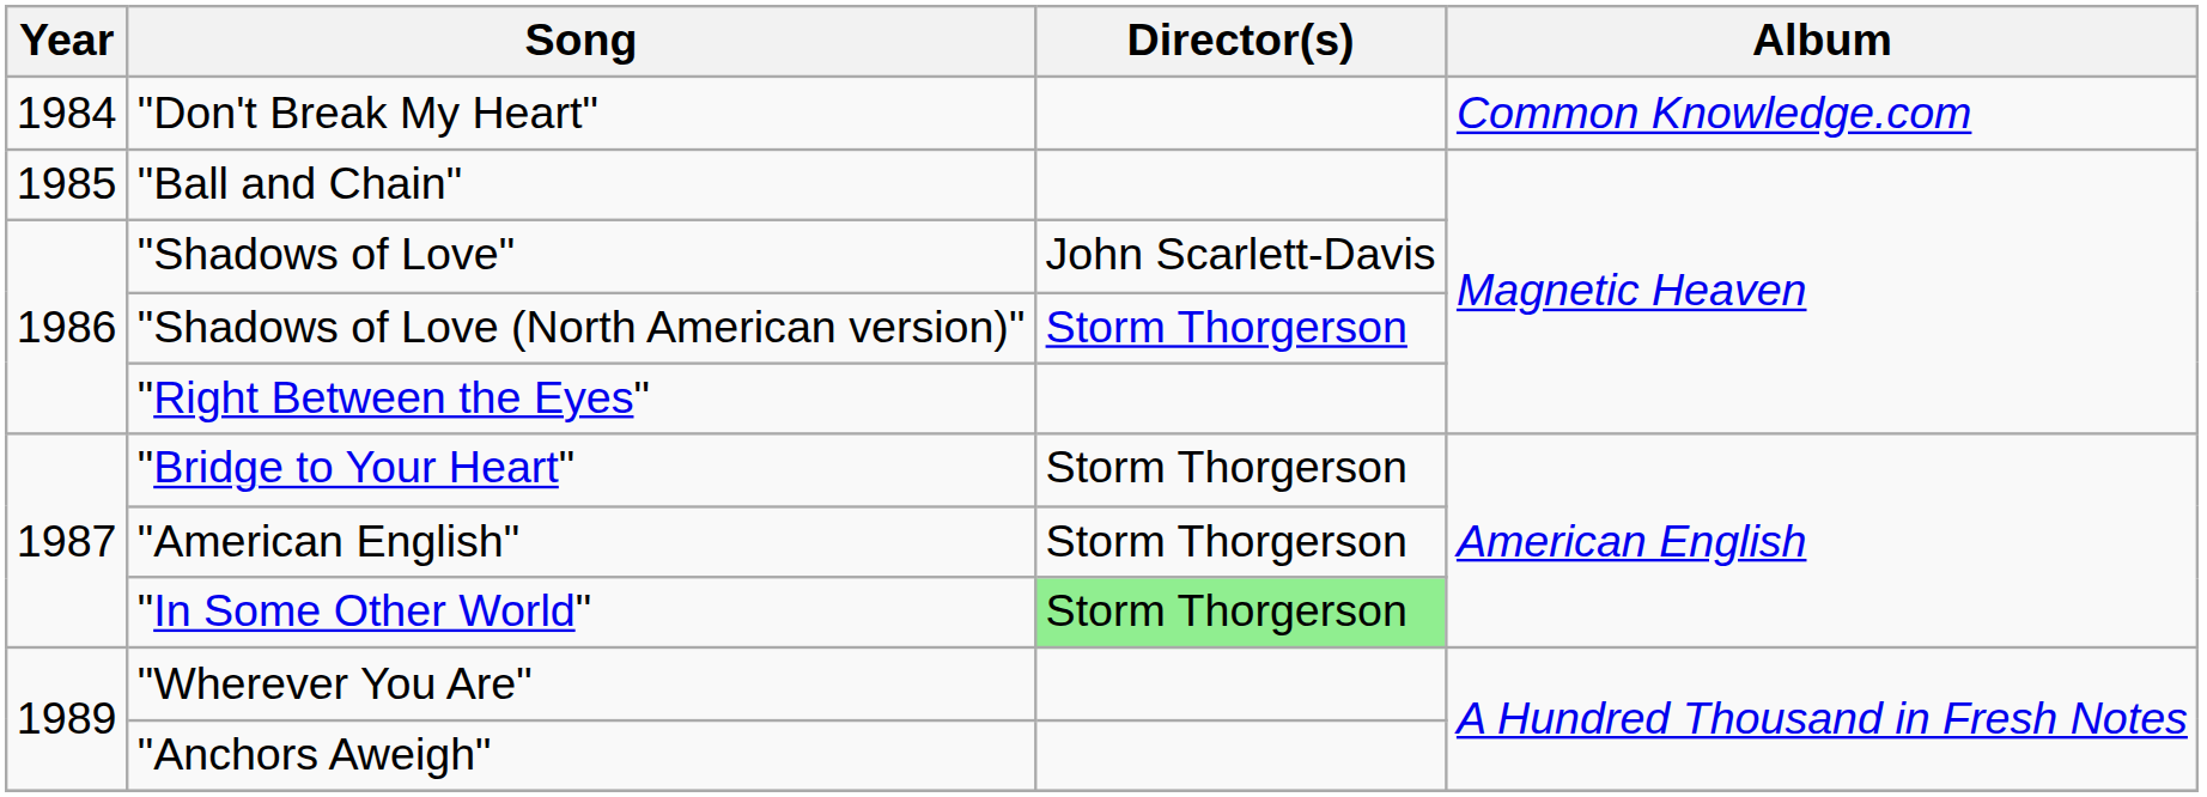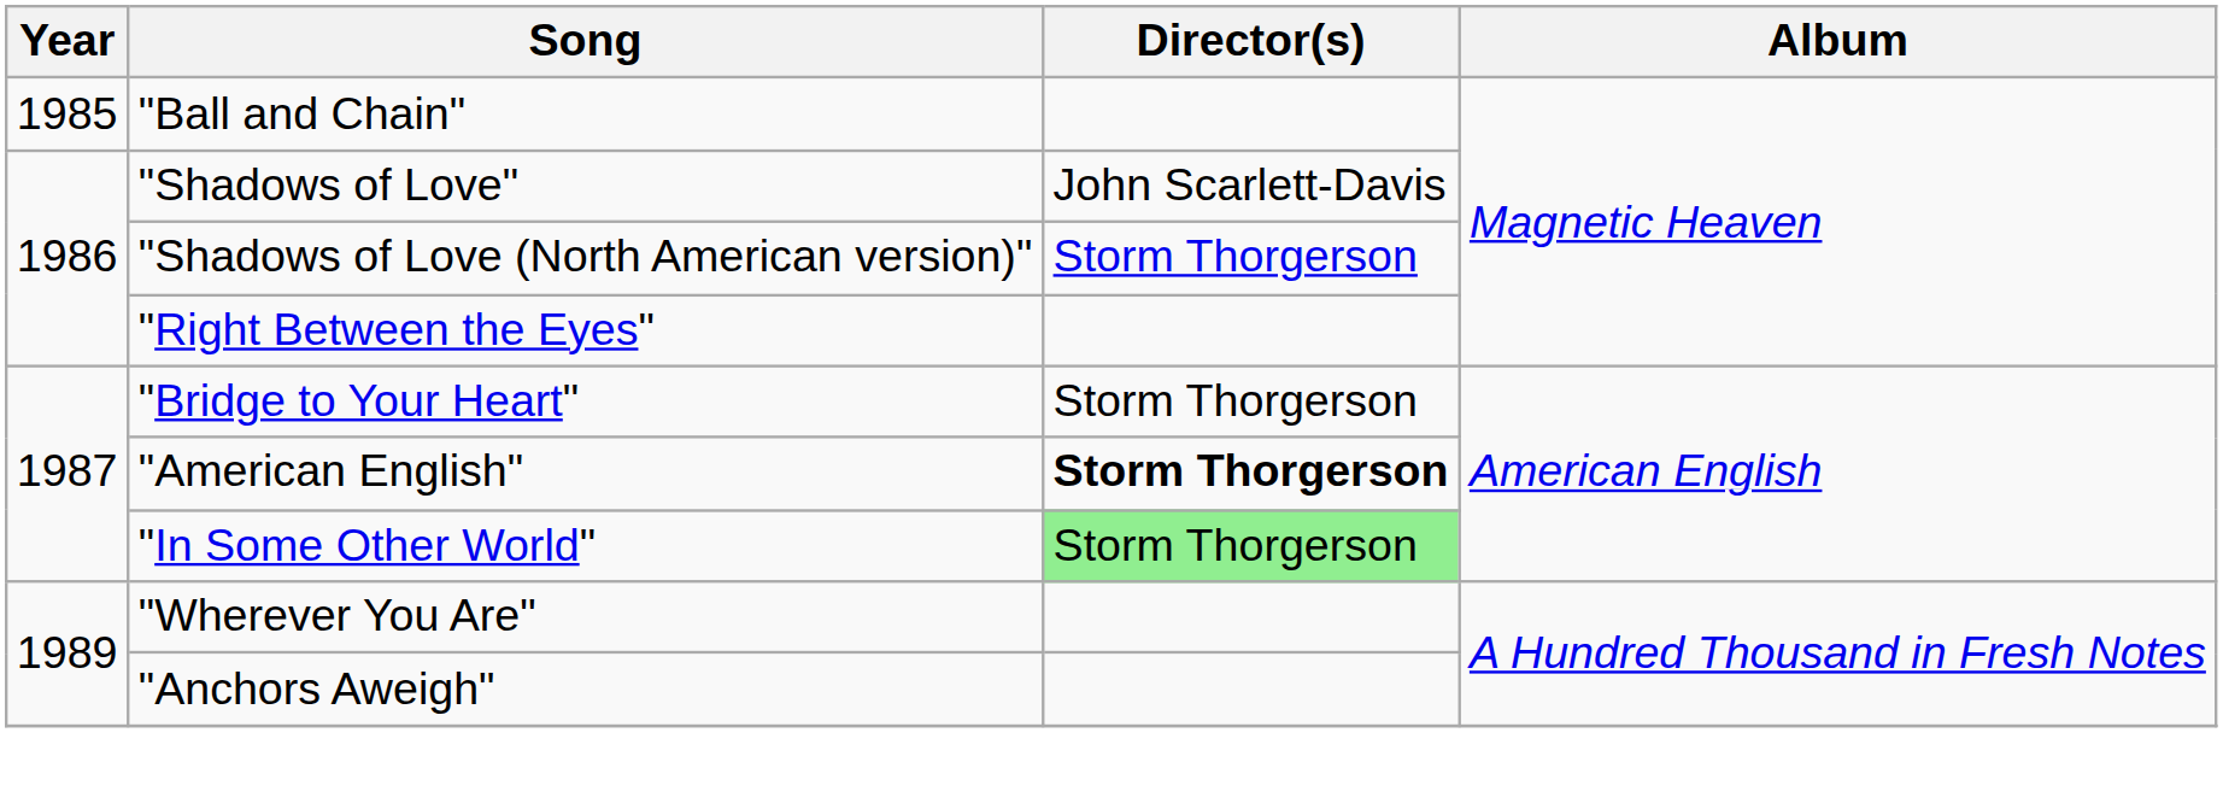 <table class="wikitable">
 <tr>
 <th>Year</th>
 <th>Song</th>
 <th>Director(s)</th>
 <th>Album</th>
-</tr>
-<tr>
-<td rowspan="1">1984</td>
-<td>"Don't Break My Heart"</td>
-<td rowspan="1"></td>
-<td rowspan="1"><em><a href='#'>Common Knowledge.com</a></em></td>
 </tr>
 <tr>
 <td rowspan="1">1985</td>
 <td>"Ball and Chain"</td>
 <td rowspan="1"></td>
 <td rowspan="4"><em><a href='#'>Magnetic Heaven</a></em></td>
 </tr>
 <tr>
 <td rowspan="3">1986</td>
 <td>"Shadows of Love"</td>
 <td rowspan="1">John Scarlett-Davis</td>
 </tr>
 <tr>
 <td>"Shadows of Love (North American version)"</td>
 <td rowspan="1"><a href='#'>Storm Thorgerson</a></td>
 </tr>
 <tr>
 <td>"<a href='#'>Right Between the Eyes</a>"</td>
 <td rowspan="1"></td>
 </tr>
 <tr>
 <td rowspan="3">1987</td>
 <td>"<a href='#'>Bridge to Your Heart</a>"</td>
 <td rowspan="1">Storm Thorgerson</td>
 <td rowspan="3"><em><a href='#'>American English</a></em></td>
 </tr>
 <tr>
 <td>"American English"</td>
-<td rowspan="1">Storm Thorgerson</td>
+<td rowspan="1"><strong>Storm Thorgerson</strong></td>
 </tr>
 <tr>
 <td>"<a href='#'>In Some Other World</a>"</td>
 <td rowspan="1" style="background: lightgreen;">Storm Thorgerson</td>
 </tr>
 <tr>
 <td rowspan="2">1989</td>
 <td>"Wherever You Are"</td>
 <td rowspan="1"></td>
 <td rowspan="2"><em><a href='#'>A Hundred Thousand in Fresh Notes</a></em></td>
 </tr>
 <tr>
 <td>"Anchors Aweigh"</td>
 <td rowspan="1"></td>
 </tr>
 <tr>
 </tr>
 </table>
